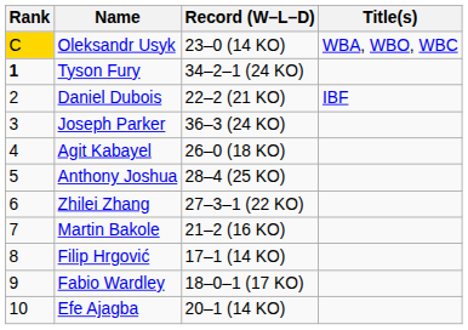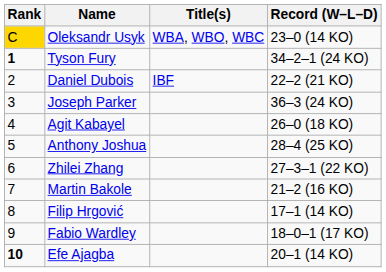 <table class="wikitable">
 <tr>
 <th>Rank</th>
 <th>Name</th>
+<th>Title(s)</th>
 <th>Record (W–L–D)</th>
-<th>Title(s)</th>
 </tr>
 <tr>
 <td bgcolor=gold>C</td>
 <td><a href='#'>Oleksandr Usyk</a></td>
+<td><a href='#'>WBA</a>, <a href='#'>WBO</a>, <a href='#'>WBC</a></td>
 <td>23–0 (14 KO)</td>
-<td><a href='#'>WBA</a>, <a href='#'>WBO</a>, <a href='#'>WBC</a></td>
 </tr>
 <tr>
 <td><strong>1</strong></td>
 <td><a href='#'>Tyson Fury</a></td>
+<td></td>
 <td>34–2–1 (24 KO)</td>
-<td></td>
 </tr>
 <tr>
 <td>2</td>
 <td><a href='#'>Daniel Dubois</a></td>
+<td><a href='#'>IBF</a></td>
 <td>22–2 (21 KO)</td>
-<td><a href='#'>IBF</a></td>
 </tr>
 <tr>
 <td>3</td>
 <td><a href='#'>Joseph Parker</a></td>
+<td></td>
 <td>36–3 (24 KO)</td>
-<td></td>
 </tr>
 <tr>
 <td>4</td>
 <td><a href='#'>Agit Kabayel</a></td>
+<td></td>
 <td>26–0 (18 KO)</td>
-<td></td>
 </tr>
 <tr>
 <td>5</td>
 <td><a href='#'>Anthony Joshua</a></td>
+<td></td>
 <td>28–4 (25 KO)</td>
-<td></td>
 </tr>
 <tr>
 <td>6</td>
 <td><a href='#'>Zhilei Zhang</a></td>
+<td></td>
 <td>27–3–1 (22 KO)</td>
-<td></td>
 </tr>
 <tr>
 <td>7</td>
 <td><a href='#'>Martin Bakole</a></td>
+<td></td>
 <td>21–2 (16 KO)</td>
-<td></td>
 </tr>
 <tr>
 <td>8</td>
 <td><a href='#'>Filip Hrgović</a></td>
+<td></td>
 <td>17–1 (14 KO)</td>
-<td></td>
 </tr>
 <tr>
 <td>9</td>
 <td><a href='#'>Fabio Wardley</a></td>
+<td></td>
 <td>18–0–1 (17 KO)</td>
-<td></td>
 </tr>
 <tr>
-<td>10</td>
+<td><strong>10</strong></td>
 <td><a href='#'>Efe Ajagba</a></td>
+<td></td>
 <td>20–1 (14 KO)</td>
-<td></td>
 </tr>
 </table>
